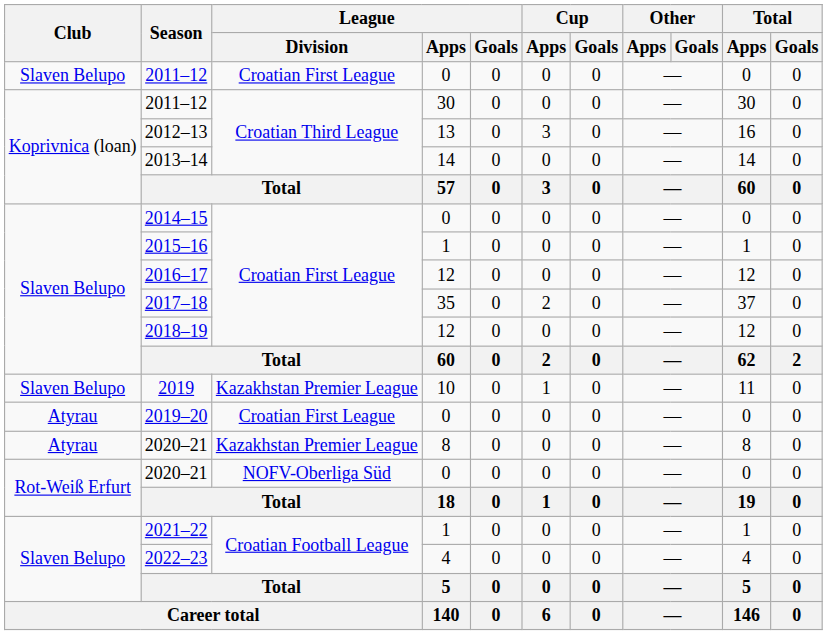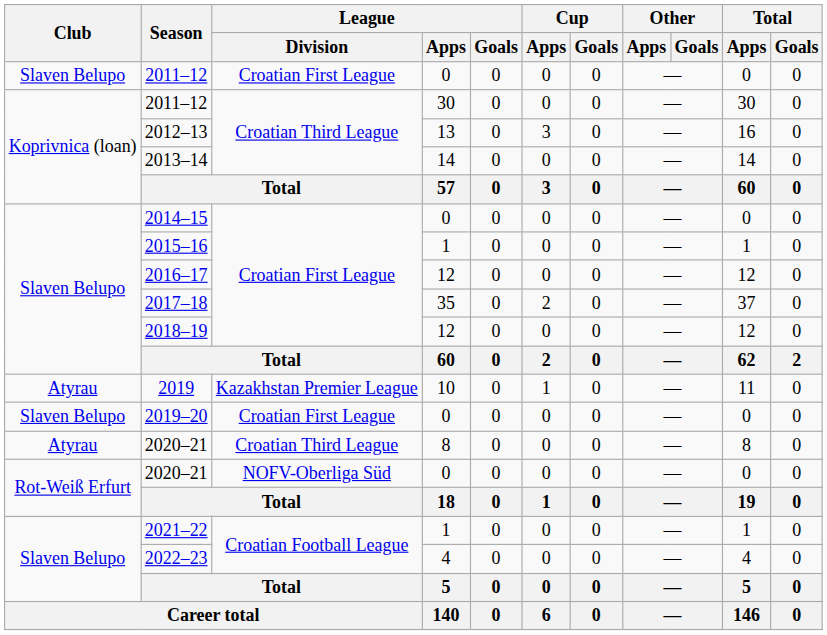 <table class="wikitable" style="text-align:center">
 <tr>
 <th rowspan="2">Club</th>
 <th rowspan="2">Season</th>
 <th colspan="3">League</th>
 <th colspan="2">Cup</th>
 <th colspan="2">Other</th>
 <th colspan="2">Total</th>
 </tr>
 <tr>
 <th>Division</th>
 <th>Apps</th>
 <th>Goals</th>
 <th>Apps</th>
 <th>Goals</th>
 <th>Apps</th>
 <th>Goals</th>
 <th>Apps</th>
 <th>Goals</th>
 </tr>
 <tr>
 <td><a href='#'>Slaven Belupo</a></td>
 <td><a href='#'>2011–12</a></td>
 <td><a href='#'>Croatian First League</a></td>
 <td>0</td>
 <td>0</td>
 <td>0</td>
 <td>0</td>
 <td colspan="2">—</td>
 <td>0</td>
 <td>0</td>
 </tr>
 <tr>
 <td rowspan="4"><a href='#'>Koprivnica</a> (loan)</td>
 <td>2011–12</td>
 <td rowspan="3"><a href='#'>Croatian Third League</a></td>
 <td>30</td>
 <td>0</td>
 <td>0</td>
 <td>0</td>
 <td colspan="2">—</td>
 <td>30</td>
 <td>0</td>
 </tr>
 <tr>
 <td>2012–13</td>
 <td>13</td>
 <td>0</td>
 <td>3</td>
 <td>0</td>
 <td colspan="2">—</td>
 <td>16</td>
 <td>0</td>
 </tr>
 <tr>
 <td>2013–14</td>
 <td>14</td>
 <td>0</td>
 <td>0</td>
 <td>0</td>
 <td colspan="2">—</td>
 <td>14</td>
 <td>0</td>
 </tr>
 <tr>
 <th colspan="2">Total</th>
 <th>57</th>
 <th>0</th>
 <th>3</th>
 <th>0</th>
 <th colspan="2">—</th>
 <th>60</th>
 <th>0</th>
 </tr>
 <tr>
 <td rowspan="6"><a href='#'>Slaven Belupo</a></td>
 <td><a href='#'>2014–15</a></td>
 <td rowspan="5"><a href='#'>Croatian First League</a></td>
 <td>0</td>
 <td>0</td>
 <td>0</td>
 <td>0</td>
 <td colspan="2">—</td>
 <td>0</td>
 <td>0</td>
 </tr>
 <tr>
 <td><a href='#'>2015–16</a></td>
 <td>1</td>
 <td>0</td>
 <td>0</td>
 <td>0</td>
 <td colspan="2">—</td>
 <td>1</td>
 <td>0</td>
 </tr>
 <tr>
 <td><a href='#'>2016–17</a></td>
 <td>12</td>
 <td>0</td>
 <td>0</td>
 <td>0</td>
 <td colspan="2">—</td>
 <td>12</td>
 <td>0</td>
 </tr>
 <tr>
 <td><a href='#'>2017–18</a></td>
 <td>35</td>
 <td>0</td>
 <td>2</td>
 <td>0</td>
 <td colspan="2">—</td>
 <td>37</td>
 <td>0</td>
 </tr>
 <tr>
 <td><a href='#'>2018–19</a></td>
 <td>12</td>
 <td>0</td>
 <td>0</td>
 <td>0</td>
 <td colspan="2">—</td>
 <td>12</td>
 <td>0</td>
 </tr>
 <tr>
 <th colspan="2">Total</th>
 <th>60</th>
 <th>0</th>
 <th>2</th>
 <th>0</th>
 <th colspan="2">—</th>
 <th>62</th>
 <th>2</th>
 </tr>
 <tr>
-<td><a href='#'>Slaven Belupo</a></td>
+<td><a href='#'>Atyrau</a></td>
 <td><a href='#'>2019</a></td>
 <td><a href='#'>Kazakhstan Premier League</a></td>
 <td>10</td>
 <td>0</td>
 <td>1</td>
 <td>0</td>
 <td colspan="2">—</td>
 <td>11</td>
 <td>0</td>
 </tr>
 <tr>
-<td><a href='#'>Atyrau</a></td>
+<td><a href='#'>Slaven Belupo</a></td>
 <td><a href='#'>2019–20</a></td>
 <td><a href='#'>Croatian First League</a></td>
 <td>0</td>
 <td>0</td>
 <td>0</td>
 <td>0</td>
 <td colspan="2">—</td>
 <td>0</td>
 <td>0</td>
 </tr>
 <tr>
 <td><a href='#'>Atyrau</a></td>
 <td>2020–21</td>
-<td><a href='#'>Kazakhstan Premier League</a></td>
+<td><a href='#'>Croatian Third League</a></td>
 <td>8</td>
 <td>0</td>
 <td>0</td>
 <td>0</td>
 <td colspan="2">—</td>
 <td>8</td>
 <td>0</td>
 </tr>
 <tr>
 <td rowspan="2"><a href='#'>Rot-Weiß Erfurt</a></td>
 <td>2020–21</td>
 <td><a href='#'>NOFV-Oberliga Süd</a></td>
 <td>0</td>
 <td>0</td>
 <td>0</td>
 <td>0</td>
 <td colspan="2">—</td>
 <td>0</td>
 <td>0</td>
 </tr>
 <tr>
 <th colspan="2">Total</th>
 <th>18</th>
 <th>0</th>
 <th>1</th>
 <th>0</th>
 <th colspan="2">—</th>
 <th>19</th>
 <th>0</th>
 </tr>
 <tr>
 <td rowspan="3"><a href='#'>Slaven Belupo</a></td>
 <td><a href='#'>2021–22</a></td>
 <td rowspan="2"><a href='#'>Croatian Football League</a></td>
 <td>1</td>
 <td>0</td>
 <td>0</td>
 <td>0</td>
 <td colspan="2">—</td>
 <td>1</td>
 <td>0</td>
 </tr>
 <tr>
 <td><a href='#'>2022–23</a></td>
 <td>4</td>
 <td>0</td>
 <td>0</td>
 <td>0</td>
 <td colspan="2">—</td>
 <td>4</td>
 <td>0</td>
 </tr>
 <tr>
 <th colspan="2">Total</th>
 <th>5</th>
 <th>0</th>
 <th>0</th>
 <th>0</th>
 <th colspan="2">—</th>
 <th>5</th>
 <th>0</th>
 </tr>
 <tr>
 <th colspan="3">Career total</th>
 <th>140</th>
 <th>0</th>
 <th>6</th>
 <th>0</th>
 <th colspan="2">—</th>
 <th>146</th>
 <th>0</th>
 </tr>
 </table>
